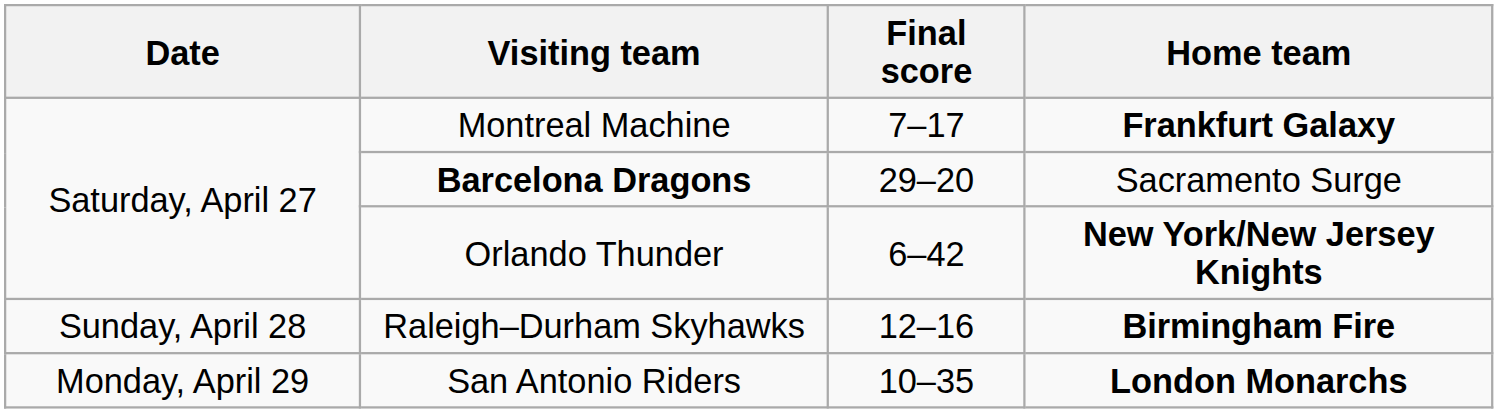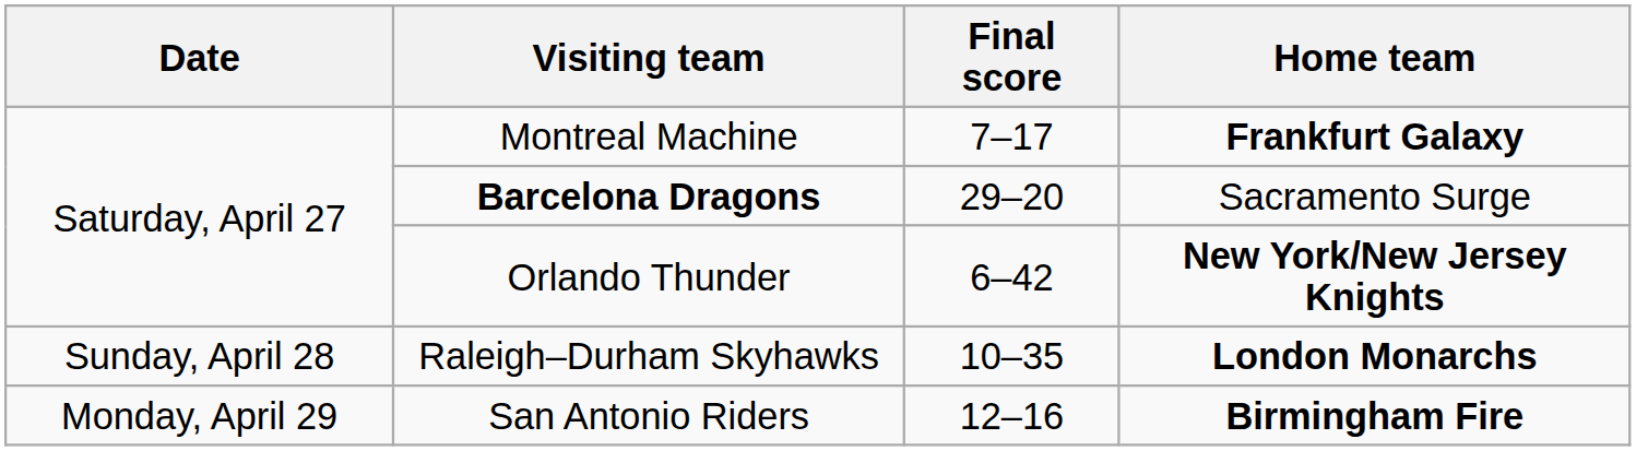 <table class="wikitable" style="font-size:95%; text-align:center">
 <tr>
 <th width="150">Date</th>
 <th width="200">Visiting team</th>
 <th width="80">Final score</th>
 <th width="200">Home team</th>
 </tr>
 <tr>
 <td rowspan="3">Saturday, April 27</td>
 <td>Montreal Machine</td>
 <td>7–17</td>
 <td><strong>Frankfurt Galaxy</strong></td>
 </tr>
 <tr>
 <td><strong>Barcelona Dragons</strong></td>
 <td>29–20</td>
 <td>Sacramento Surge</td>
 </tr>
 <tr>
 <td>Orlando Thunder</td>
 <td>6–42</td>
 <td><strong>New York/New Jersey Knights</strong></td>
 </tr>
 <tr>
 <td>Sunday, April 28</td>
 <td>Raleigh–Durham Skyhawks</td>
-<td>12–16</td>
-<td><strong>Birmingham Fire</strong></td>
+<td>10–35</td>
+<td><strong>London Monarchs</strong></td>
 </tr>
 <tr>
 <td>Monday, April 29</td>
 <td>San Antonio Riders</td>
-<td>10–35</td>
-<td><strong>London Monarchs</strong></td>
+<td>12–16</td>
+<td><strong>Birmingham Fire</strong></td>
 </tr>
 </table>
